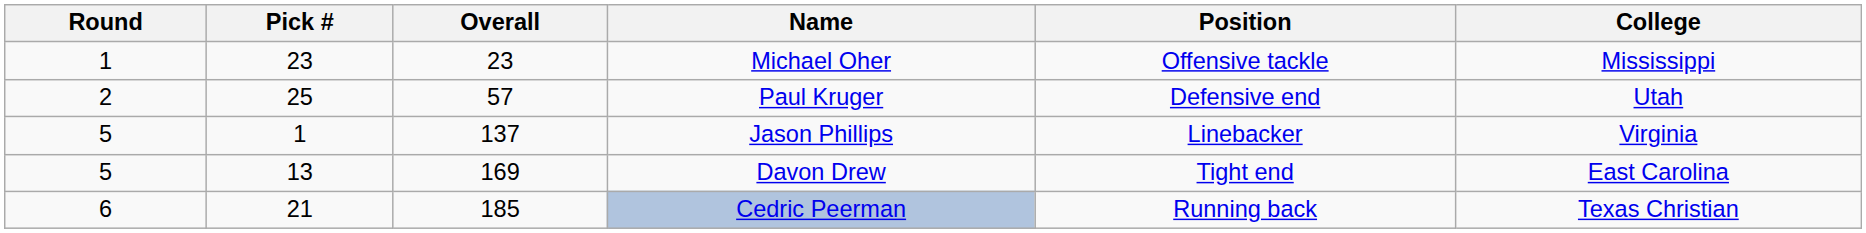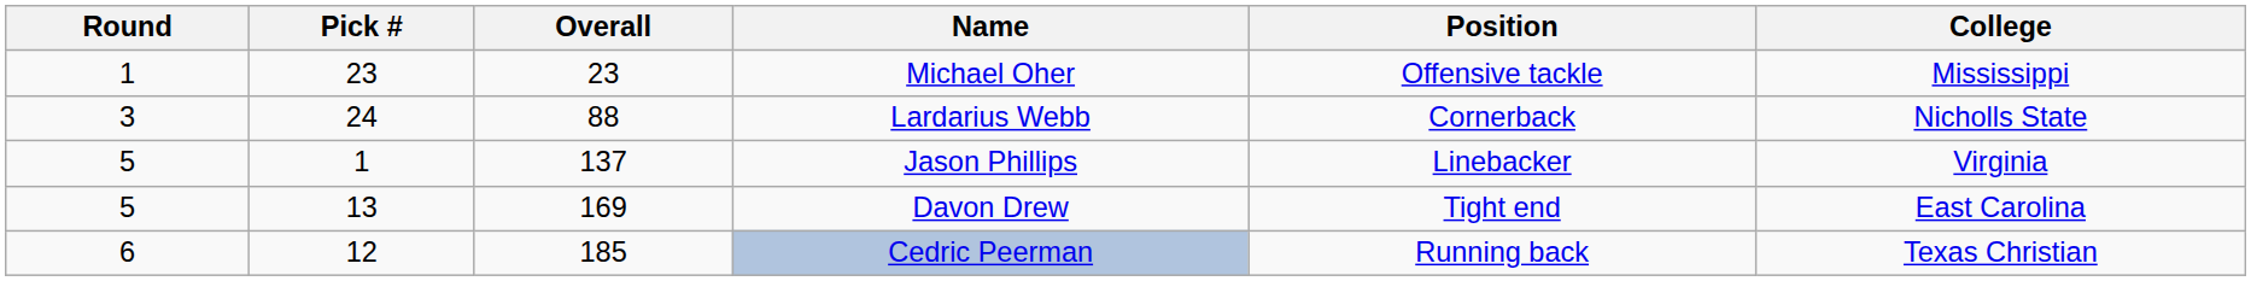 <table class="wikitable sortable sortable" style="width: 100%; text-align:center">
 <tr>
 <th>Round</th>
 <th>Pick #</th>
 <th>Overall</th>
 <th>Name</th>
 <th>Position</th>
 <th>College</th>
 </tr>
 <tr>
 <td>1</td>
 <td>23</td>
 <td>23</td>
 <td><a href='#'>Michael Oher</a></td>
 <td><a href='#'>Offensive tackle</a></td>
 <td><a href='#'>Mississippi</a></td>
 </tr>
 <tr>
-<td>2</td>
-<td>25</td>
-<td>57</td>
-<td><a href='#'>Paul Kruger</a></td>
-<td><a href='#'>Defensive end</a></td>
-<td><a href='#'>Utah</a></td>
+<td>3</td>
+<td>24</td>
+<td>88</td>
+<td><a href='#'>Lardarius Webb</a></td>
+<td><a href='#'>Cornerback</a></td>
+<td><a href='#'>Nicholls State</a></td>
 </tr>
 <tr>
 <td>5</td>
 <td>1</td>
 <td>137</td>
 <td><a href='#'>Jason Phillips</a></td>
 <td><a href='#'>Linebacker</a></td>
 <td><a href='#'>Virginia</a></td>
 </tr>
 <tr>
 <td>5</td>
 <td>13</td>
 <td>169</td>
 <td><a href='#'>Davon Drew</a></td>
 <td><a href='#'>Tight end</a></td>
 <td><a href='#'>East Carolina</a></td>
 </tr>
 <tr>
 <td>6</td>
-<td>21</td>
+<td>12</td>
 <td>185</td>
 <td style="background:lightsteelblue;"><a href='#'>Cedric Peerman</a></td>
 <td><a href='#'>Running back</a></td>
 <td><a href='#'>Texas Christian</a></td>
 </tr>
 </table>
